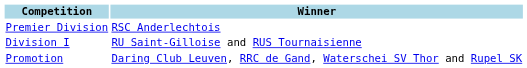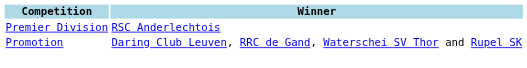 <table>
 <tr style="background:lightblue;">
 <th>Competition</th>
 <th>Winner</th>
 </tr>
 <tr>
 <td><a href='#'>Premier Division</a></td>
 <td><a href='#'>RSC Anderlechtois</a></td>
 </tr>
 <tr>
-<td><a href='#'>Division I</a></td>
-<td><a href='#'>RU Saint-Gilloise</a> and <a href='#'>RUS Tournaisienne</a></td>
-</tr>
-<tr>
 <td><a href='#'>Promotion</a></td>
 <td><a href='#'>Daring Club Leuven</a>, <a href='#'>RRC de Gand</a>, <a href='#'>Waterschei SV Thor</a> and <a href='#'>Rupel SK</a></td>
 </tr>
 </table>
